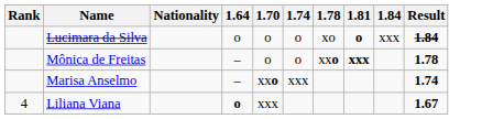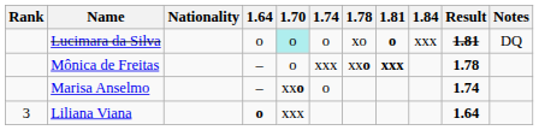 <table class="wikitable sortable" style="text-align:center">
 <tr>
 <th>Rank</th>
 <th>Name</th>
 <th>Nationality</th>
 <th>1.64</th>
 <th>1.70</th>
 <th>1.74</th>
 <th>1.78</th>
 <th>1.81</th>
 <th>1.84</th>
 <th>Result</th>
+<th>Notes</th>
 </tr>
 <tr>
 <td><s> </s></td>
 <td align=left><s><a href='#'>Lucimara da Silva</a> </s></td>
 <td align=left><s> </s></td>
 <td>o</td>
-<td>o</td>
+<td style="background: paleturquoise;">o</td>
 <td>o</td>
 <td>xo</td>
 <td><strong>o</strong></td>
 <td>xxx</td>
-<td><s><strong>1.84</strong> </s></td>
+<td><s><strong>1.81</strong> </s></td>
+<td>DQ</td>
 </tr>
 <tr>
 <td></td>
 <td align=left><a href='#'>Mônica de Freitas</a></td>
 <td align=left></td>
 <td>–</td>
 <td>o</td>
-<td>o</td>
+<td>xxx</td>
 <td>xx<strong>o</strong></td>
 <td><strong>xxx</strong></td>
 <td></td>
 <td><strong>1.78</strong></td>
+<td></td>
 </tr>
 <tr>
 <td></td>
 <td align=left><a href='#'>Marisa Anselmo</a></td>
 <td align=left></td>
 <td>–</td>
 <td>xx<strong>o</strong></td>
-<td>xxx</td>
+<td>o</td>
 <td></td>
 <td></td>
 <td></td>
 <td><strong>1.74</strong></td>
+<td></td>
 </tr>
 <tr>
-<td>4</td>
+<td>3</td>
 <td align=left><a href='#'>Liliana Viana</a></td>
 <td align=left></td>
 <td><strong>o</strong></td>
 <td>xxx</td>
 <td></td>
 <td></td>
 <td></td>
 <td></td>
-<td><strong>1.67</strong></td>
+<td><strong>1.64</strong></td>
+<td></td>
 </tr>
 </table>
